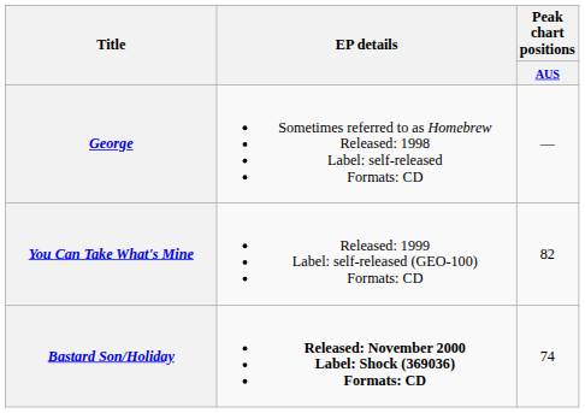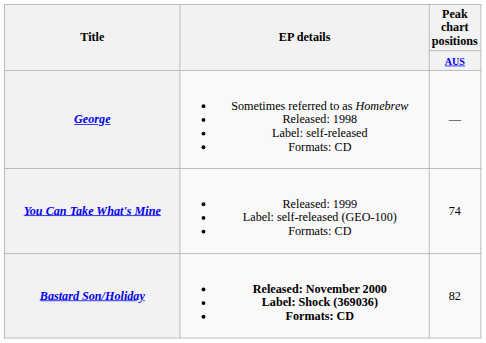 <table class="wikitable plainrowheaders" style="text-align:center;">
 <tr>
 <th scope="col" rowspan="2" style="width:14em;">Title</th>
 <th scope="col" rowspan="2" style="width:20em;">EP details</th>
 <th scope="col" colspan="1">Peak chart positions</th>
 </tr>
 <tr>
 <th align="center" width="40"><small><a href='#'>AUS</a></small><br></th>
 </tr>
 <tr>
 <th scope="row"><em><a href='#'>George</a></em></th>
 <td><br><ul><li>Sometimes referred to as <em>Homebrew</em></li><li>Released: 1998</li><li>Label: self-released</li><li>Formats: CD</li></ul></td>
 <td>—</td>
 </tr>
 <tr>
 <th scope="row"><em><a href='#'>You Can Take What's Mine</a></em></th>
 <td><br><ul><li>Released: 1999</li><li>Label: self-released (GEO-100)</li><li>Formats: CD</li></ul></td>
-<td>82</td>
+<td>74</td>
 </tr>
 <tr>
 <th scope="row"><em><a href='#'>Bastard Son/Holiday</a></em></th>
 <td><strong><br><ul><li>Released: November 2000</li><li>Label: Shock (369036)</li><li>Formats: CD</li></ul></strong></td>
-<td>74</td>
+<td>82</td>
 </tr>
 </table>
